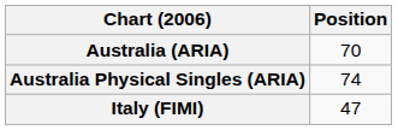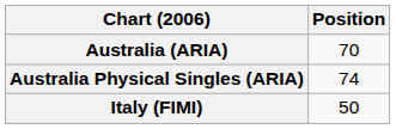 <table class="wikitable sortable plainrowheaders" style="text-align:center">
 <tr>
 <th>Chart (2006)</th>
 <th>Position</th>
 </tr>
 <tr>
 <th scope="row">Australia (ARIA)</th>
 <td>70</td>
 </tr>
 <tr>
 <th scope="row">Australia Physical Singles (ARIA)</th>
 <td>74</td>
 </tr>
 <tr>
 <th scope="row">Italy (FIMI)</th>
-<td>47</td>
+<td>50</td>
 </tr>
 </table>
